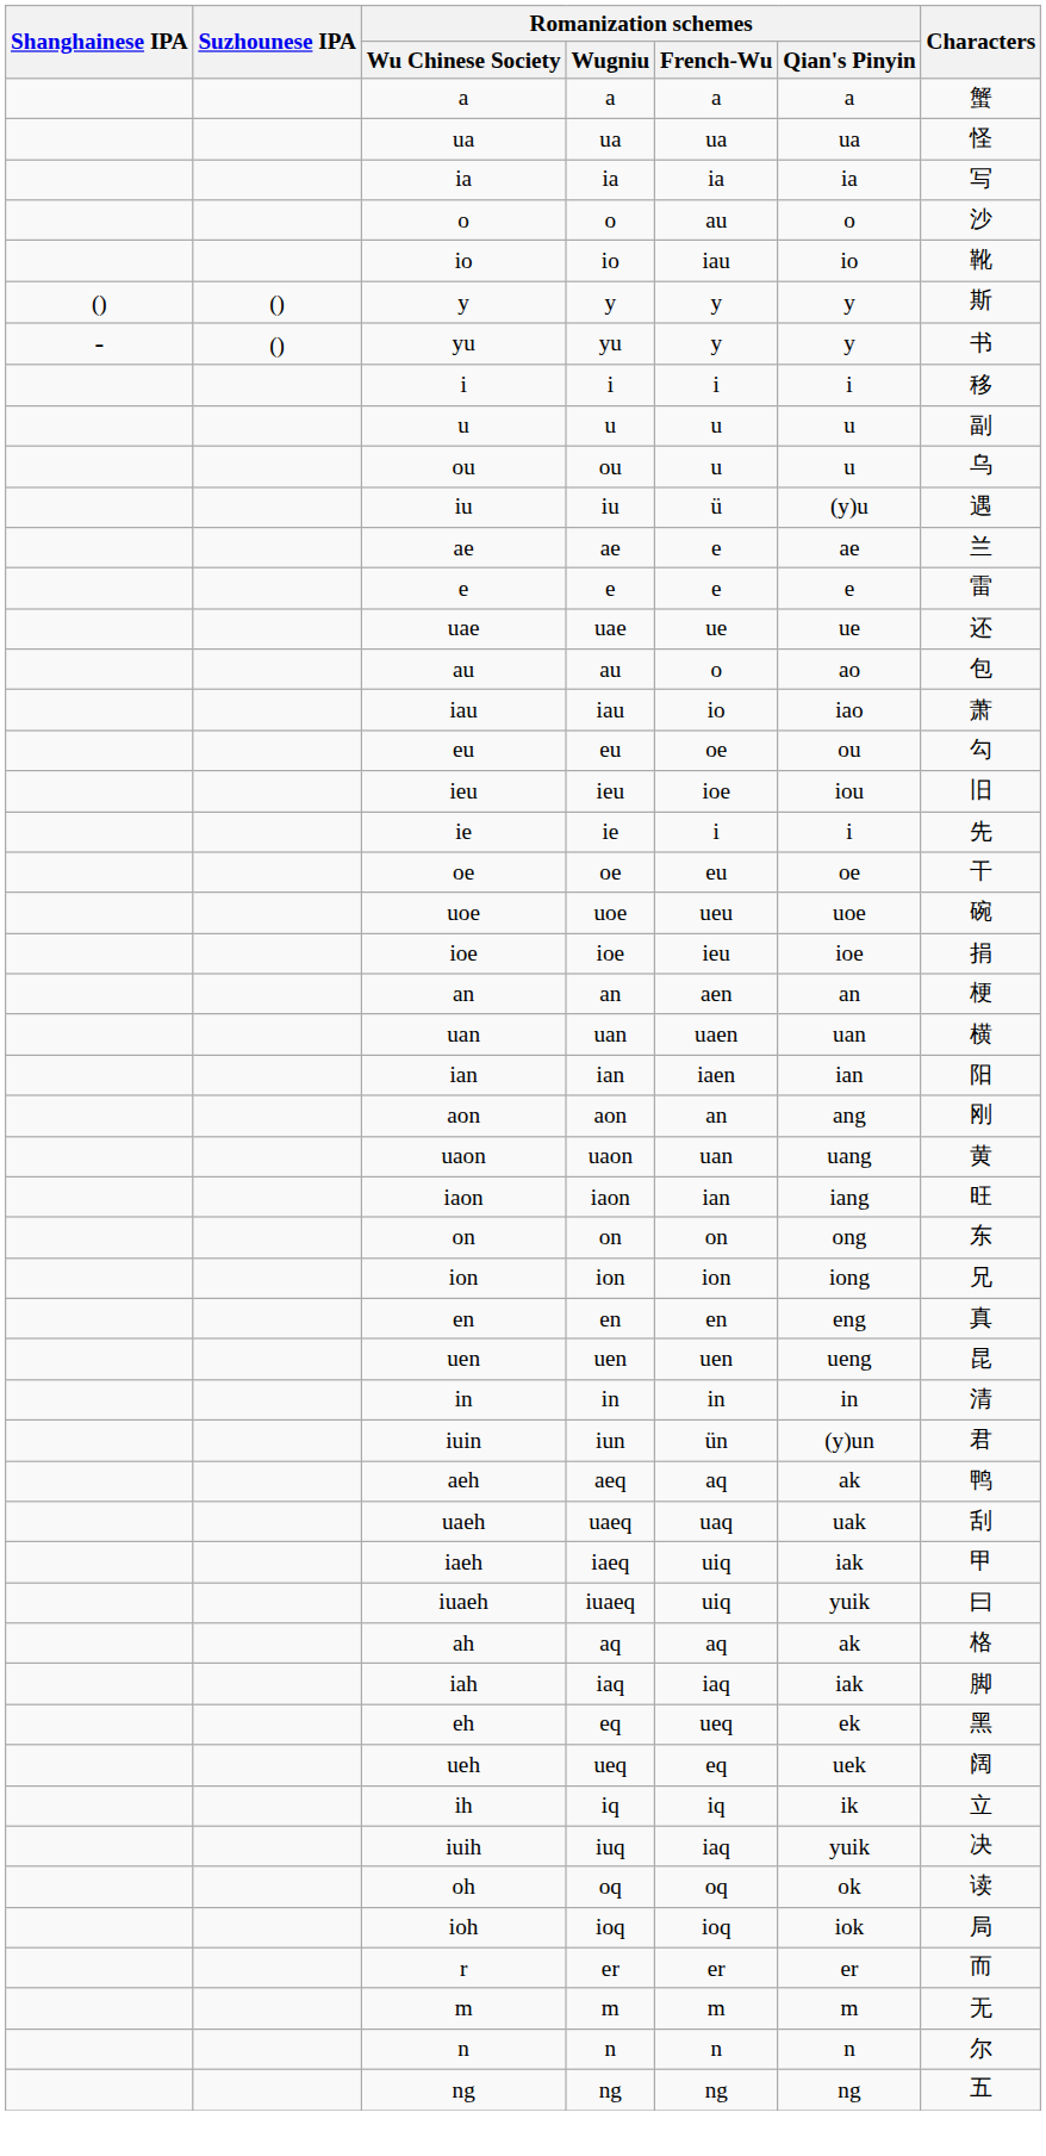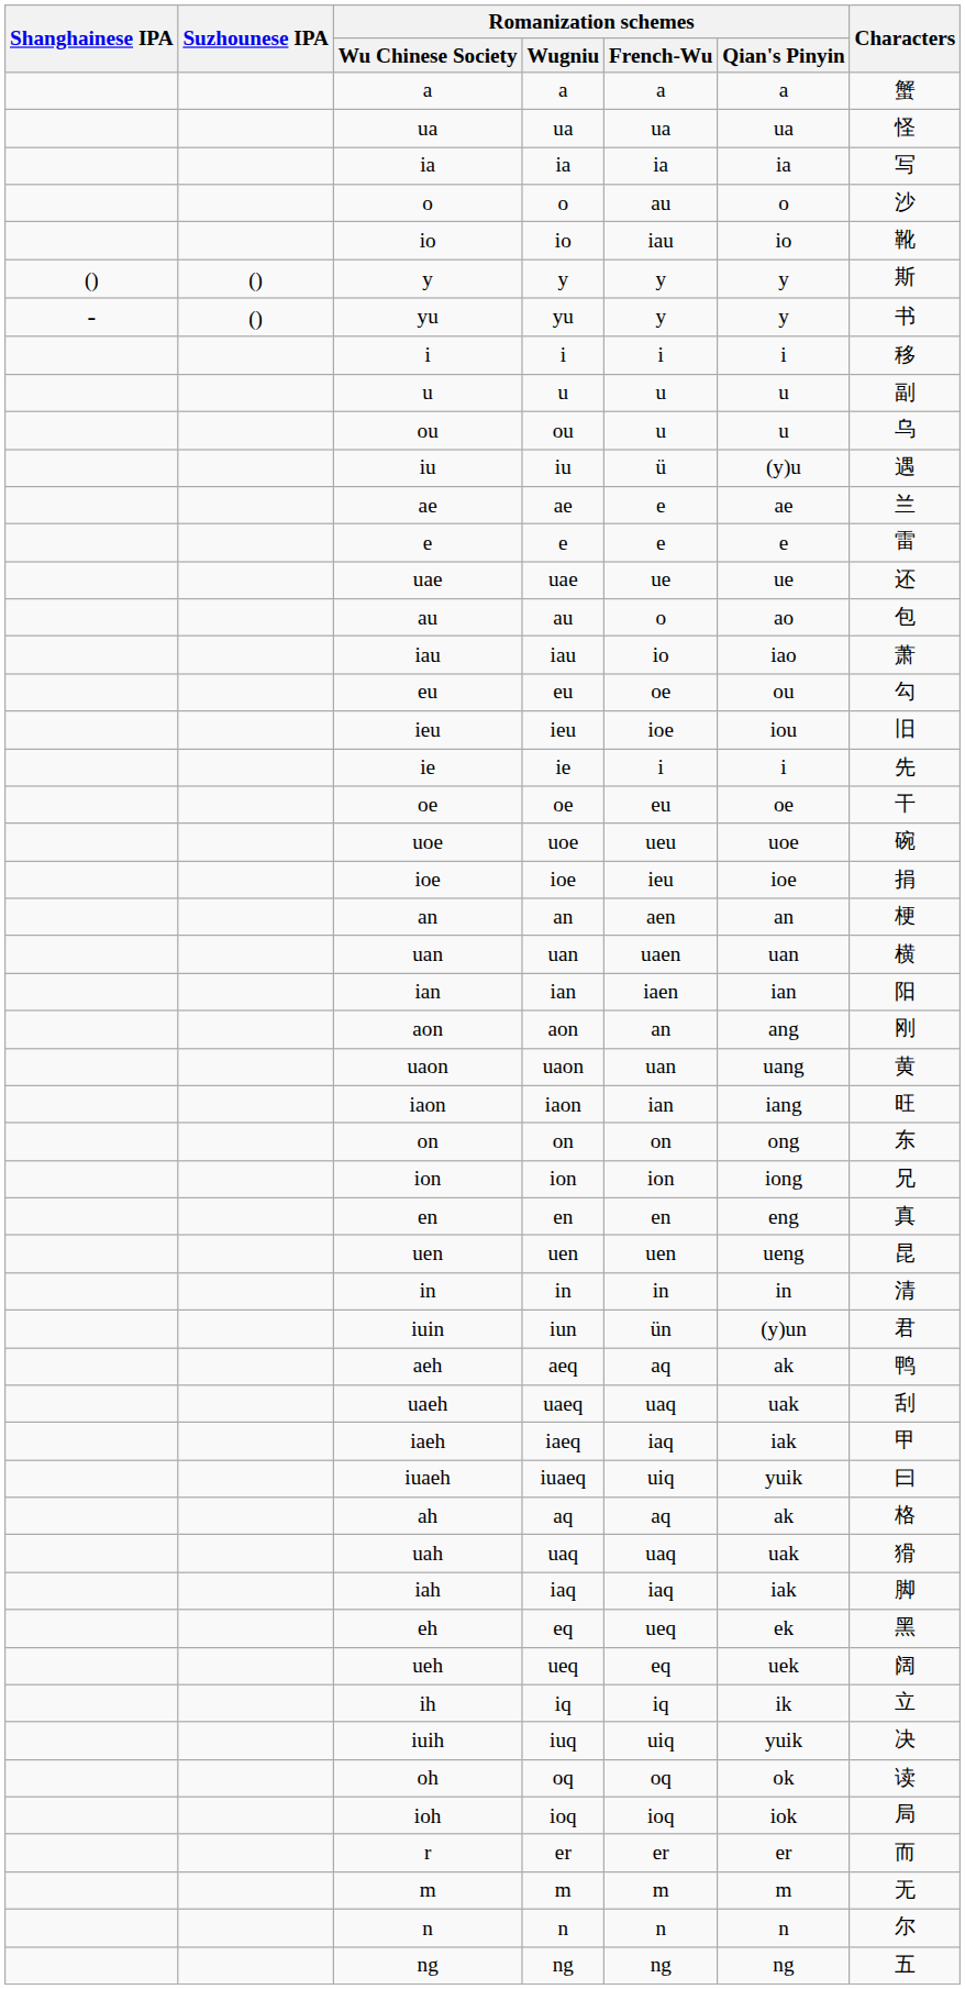 <table class="wikitable" style="text-align: center;">
 <tr>
 <th rowspan="2"><a href='#'>Shanghainese</a> IPA</th>
 <th rowspan="2"><a href='#'>Suzhounese</a> IPA</th>
 <th colspan="4">Romanization schemes</th>
 <th rowspan="2">Characters</th>
 </tr>
 <tr>
 <th Wu Chinese Society>Wu Chinese Society</th>
 <th>Wugniu</th>
 <th>French-Wu</th>
 <th>Qian's Pinyin</th>
 </tr>
 <tr>
 <td><big></big></td>
 <td><big></big></td>
 <td> a</td>
 <td> a</td>
 <td> a</td>
 <td> a</td>
 <td>蟹</td>
 </tr>
 <tr>
 <td><big></big></td>
 <td><big></big></td>
 <td> ua</td>
 <td> ua</td>
 <td> ua</td>
 <td> ua</td>
 <td>怪</td>
 </tr>
 <tr>
 <td><big></big></td>
 <td><big></big></td>
 <td> ia</td>
 <td> ia</td>
 <td> ia</td>
 <td> ia</td>
 <td>写</td>
 </tr>
 <tr>
 <td><big></big></td>
 <td><big></big></td>
 <td> o</td>
 <td> o</td>
 <td> au</td>
 <td> o</td>
 <td>沙</td>
 </tr>
 <tr>
 <td><big></big></td>
 <td><big></big></td>
 <td> io</td>
 <td> io</td>
 <td> iau</td>
 <td> io</td>
 <td>靴</td>
 </tr>
 <tr>
 <td><big></big>(<big></big>)</td>
 <td><big></big>(<big></big>)</td>
 <td> y</td>
 <td> y</td>
 <td> y</td>
 <td> y</td>
 <td>斯</td>
 </tr>
 <tr>
 <td><big>-</big></td>
 <td><big></big>(<big></big>)</td>
 <td> yu</td>
 <td> yu</td>
 <td> y</td>
 <td> y</td>
 <td>书</td>
 </tr>
 <tr>
 <td><big></big></td>
 <td><big></big></td>
 <td> i</td>
 <td> i</td>
 <td> i</td>
 <td> i</td>
 <td>移</td>
 </tr>
 <tr>
 <td><big></big></td>
 <td><big></big></td>
 <td> u</td>
 <td> u</td>
 <td> u</td>
 <td> u</td>
 <td>副</td>
 </tr>
 <tr>
 <td><big></big></td>
 <td><big></big></td>
 <td> ou</td>
 <td> ou</td>
 <td> u</td>
 <td> u</td>
 <td>乌</td>
 </tr>
 <tr>
 <td><big></big></td>
 <td><big></big></td>
 <td> iu</td>
 <td> iu</td>
 <td> ü</td>
 <td> (y)u</td>
 <td>遇</td>
 </tr>
 <tr>
 <td><big></big></td>
 <td><big></big></td>
 <td> ae</td>
 <td> ae</td>
 <td> e</td>
 <td> ae</td>
 <td>兰</td>
 </tr>
 <tr>
 <td><big></big></td>
 <td><big></big></td>
 <td> e</td>
 <td> e</td>
 <td> e</td>
 <td> e</td>
 <td>雷</td>
 </tr>
 <tr>
 <td><big></big></td>
 <td><big></big></td>
 <td> uae</td>
 <td> uae</td>
 <td> ue</td>
 <td> ue</td>
 <td>还</td>
 </tr>
 <tr>
 <td><big></big></td>
 <td><big></big></td>
 <td> au</td>
 <td> au</td>
 <td> o</td>
 <td> ao</td>
 <td>包</td>
 </tr>
 <tr>
 <td><big></big></td>
 <td><big></big></td>
 <td> iau</td>
 <td> iau</td>
 <td> io</td>
 <td> iao</td>
 <td>萧</td>
 </tr>
 <tr>
 <td><big></big></td>
 <td><big></big></td>
 <td> eu</td>
 <td> eu</td>
 <td> oe</td>
 <td> ou</td>
 <td>勾</td>
 </tr>
 <tr>
 <td><big></big></td>
 <td><big></big></td>
 <td> ieu</td>
 <td> ieu</td>
 <td> ioe</td>
 <td> iou</td>
 <td>旧</td>
 </tr>
 <tr>
 <td><big></big></td>
 <td><big></big></td>
 <td> ie</td>
 <td> ie</td>
 <td> i</td>
 <td> i</td>
 <td>先</td>
 </tr>
 <tr>
 <td><big></big></td>
 <td><big></big></td>
 <td> oe</td>
 <td> oe</td>
 <td> eu</td>
 <td> oe</td>
 <td>干</td>
 </tr>
 <tr>
 <td><big></big></td>
 <td><big></big></td>
 <td> uoe</td>
 <td> uoe</td>
 <td> ueu</td>
 <td> uoe</td>
 <td>碗</td>
 </tr>
 <tr>
 <td><big></big></td>
 <td><big></big></td>
 <td> ioe</td>
 <td> ioe</td>
 <td> ieu</td>
 <td> ioe</td>
 <td>捐</td>
 </tr>
 <tr>
 <td><big></big></td>
 <td><big></big></td>
 <td> an</td>
 <td> an</td>
 <td> aen</td>
 <td> an</td>
 <td>梗</td>
 </tr>
 <tr>
 <td><big></big></td>
 <td><big></big></td>
 <td> uan</td>
 <td> uan</td>
 <td> uaen</td>
 <td> uan</td>
 <td>横</td>
 </tr>
 <tr>
 <td><big></big></td>
 <td><big></big></td>
 <td> ian</td>
 <td> ian</td>
 <td> iaen</td>
 <td> ian</td>
 <td>阳</td>
 </tr>
 <tr>
 <td><big></big></td>
 <td><big></big></td>
 <td> aon</td>
 <td> aon</td>
 <td> an</td>
 <td> ang</td>
 <td>刚</td>
 </tr>
 <tr>
 <td><big></big></td>
 <td><big></big></td>
 <td> uaon</td>
 <td> uaon</td>
 <td> uan</td>
 <td> uang</td>
 <td>黄</td>
 </tr>
 <tr>
 <td><big></big></td>
 <td><big></big></td>
 <td> iaon</td>
 <td> iaon</td>
 <td> ian</td>
 <td> iang</td>
 <td>旺</td>
 </tr>
 <tr>
 <td><big></big></td>
 <td><big></big></td>
 <td> on</td>
 <td> on</td>
 <td> on</td>
 <td> ong</td>
 <td>东</td>
 </tr>
 <tr>
 <td><big></big></td>
 <td><big></big></td>
 <td> ion</td>
 <td> ion</td>
 <td> ion</td>
 <td> iong</td>
 <td>兄</td>
 </tr>
 <tr>
 <td><big></big></td>
 <td><big></big></td>
 <td> en</td>
 <td> en</td>
 <td> en</td>
 <td> eng</td>
 <td>真</td>
 </tr>
 <tr>
 <td><big></big></td>
 <td><big></big></td>
 <td> uen</td>
 <td> uen</td>
 <td> uen</td>
 <td> ueng</td>
 <td>昆</td>
 </tr>
 <tr>
 <td><big></big></td>
 <td><big></big></td>
 <td> in</td>
 <td> in</td>
 <td> in</td>
 <td> in</td>
 <td>清</td>
 </tr>
 <tr>
 <td><big></big></td>
 <td><big></big></td>
 <td> iuin</td>
 <td> iun</td>
 <td> ün</td>
 <td> (y)un</td>
 <td>君</td>
 </tr>
 <tr>
 <td><big></big></td>
 <td><big></big></td>
 <td> aeh</td>
 <td> aeq</td>
 <td> aq</td>
 <td> ak</td>
 <td>鸭</td>
 </tr>
 <tr>
 <td><big></big></td>
 <td><big></big></td>
 <td> uaeh</td>
 <td> uaeq</td>
 <td> uaq</td>
 <td> uak</td>
 <td>刮</td>
 </tr>
 <tr>
 <td><big></big></td>
 <td><big></big></td>
 <td> iaeh</td>
 <td> iaeq</td>
-<td> uiq</td>
+<td> iaq</td>
 <td> iak</td>
 <td>甲</td>
 </tr>
 <tr>
 <td><big></big></td>
 <td><big></big></td>
 <td> iuaeh</td>
 <td> iuaeq</td>
 <td> uiq</td>
 <td> yuik</td>
 <td>曰</td>
 </tr>
 <tr>
 <td><big></big></td>
 <td><big></big></td>
 <td> ah</td>
 <td> aq</td>
 <td> aq</td>
 <td> ak</td>
 <td>格</td>
+</tr>
+<tr>
+<td><big></big></td>
+<td><big></big></td>
+<td> uah</td>
+<td> uaq</td>
+<td> uaq</td>
+<td> uak</td>
+<td>猾</td>
 </tr>
 <tr>
 <td><big></big></td>
 <td><big></big></td>
 <td> iah</td>
 <td> iaq</td>
 <td> iaq</td>
 <td> iak</td>
 <td>脚</td>
 </tr>
 <tr>
 <td><big></big></td>
 <td><big></big></td>
 <td> eh</td>
 <td> eq</td>
 <td> ueq</td>
 <td> ek</td>
 <td>黑</td>
 </tr>
 <tr>
 <td><big></big></td>
 <td><big></big></td>
 <td> ueh</td>
 <td> ueq</td>
 <td> eq</td>
 <td> uek</td>
 <td>阔</td>
 </tr>
 <tr>
 <td><big></big></td>
 <td><big></big></td>
 <td> ih</td>
 <td> iq</td>
 <td> iq</td>
 <td> ik</td>
 <td>立</td>
 </tr>
 <tr>
 <td><big></big></td>
 <td><big></big></td>
 <td> iuih</td>
 <td> iuq</td>
-<td> iaq</td>
+<td> uiq</td>
 <td> yuik</td>
 <td>决</td>
 </tr>
 <tr>
 <td><big></big></td>
 <td><big></big></td>
 <td> oh</td>
 <td> oq</td>
 <td> oq</td>
 <td> ok</td>
 <td>读</td>
 </tr>
 <tr>
 <td><big></big></td>
 <td><big></big></td>
 <td> ioh</td>
 <td> ioq</td>
 <td> ioq</td>
 <td> iok</td>
 <td>局</td>
 </tr>
 <tr>
 <td><big></big></td>
 <td><big></big></td>
 <td> r</td>
 <td> er</td>
 <td> er</td>
 <td> er</td>
 <td>而</td>
 </tr>
 <tr>
 <td><big></big></td>
 <td><big></big></td>
 <td> m</td>
 <td> m</td>
 <td> m</td>
 <td> m</td>
 <td>无</td>
 </tr>
 <tr>
 <td><big></big></td>
 <td><big></big></td>
 <td> n</td>
 <td> n</td>
 <td> n</td>
 <td> n</td>
 <td>尔</td>
 </tr>
 <tr>
 <td><big></big></td>
 <td><big></big></td>
 <td> ng</td>
 <td> ng</td>
 <td> ng</td>
 <td> ng</td>
 <td>五</td>
 </tr>
 </table>
